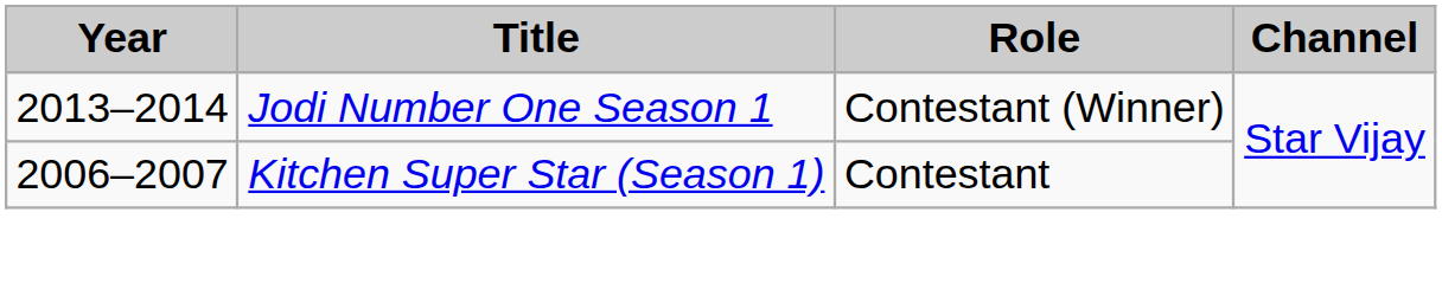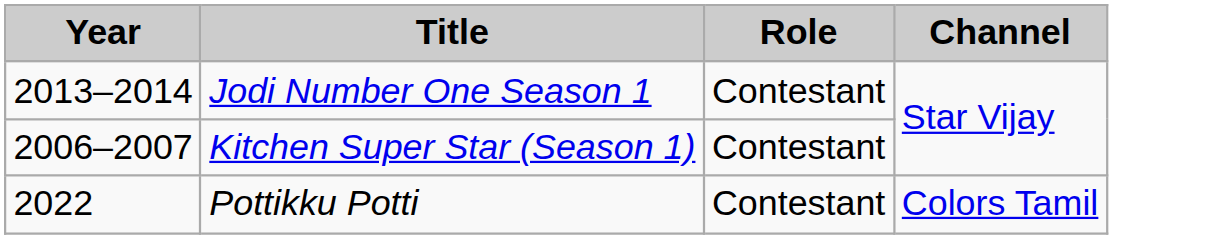 <table class="wikitable">
 <tr>
 <th style="background:#ccc;">Year</th>
 <th style="background:#ccc;">Title</th>
 <th style="background:#ccc;">Role</th>
 <th style="background:#ccc;">Channel</th>
 </tr>
 <tr>
 <td>2013–2014</td>
 <td><em><a href='#'>Jodi Number One Season 1</a></em></td>
-<td>Contestant (Winner)</td>
+<td>Contestant</td>
 <td rowspan="2"><a href='#'>Star Vijay</a></td>
 </tr>
 <tr>
 <td>2006–2007</td>
 <td><em><a href='#'>Kitchen Super Star (Season 1)</a></em></td>
 <td>Contestant</td>
 </tr>
+<tr>
+<td>2022</td>
+<td><em>Pottikku Potti</em></td>
+<td>Contestant</td>
+<td><a href='#'>Colors Tamil</a></td>
+</tr>
 </table>
